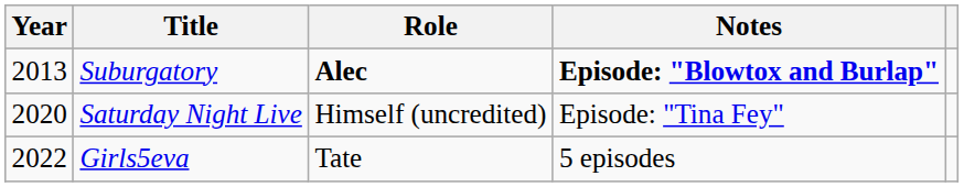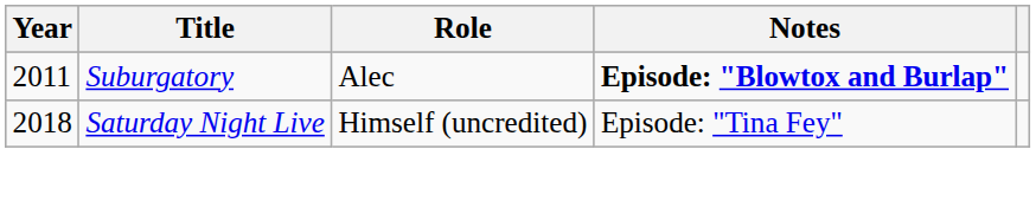 <table class="wikitable sortable">
 <tr>
 <th>Year</th>
 <th>Title</th>
 <th>Role</th>
 <th>Notes</th>
 <th></th>
 </tr>
 <tr>
-<td>2013</td>
+<td>2011</td>
 <td><em><a href='#'>Suburgatory</a></em></td>
-<td><strong>Alec</strong></td>
+<td>Alec</td>
 <td><strong>Episode: <a href='#'>"Blowtox and Burlap"</a></strong></td>
 <td></td>
 </tr>
 <tr>
-<td>2020</td>
+<td>2018</td>
 <td><em><a href='#'>Saturday Night Live</a></em></td>
 <td>Himself (uncredited)</td>
 <td>Episode: <a href='#'>"Tina Fey"</a></td>
 <td></td>
 </tr>
-<tr>
-<td>2022</td>
-<td><em><a href='#'>Girls5eva</a></em></td>
-<td>Tate</td>
-<td>5 episodes</td>
-<td></td>
-</tr>
 </table>
